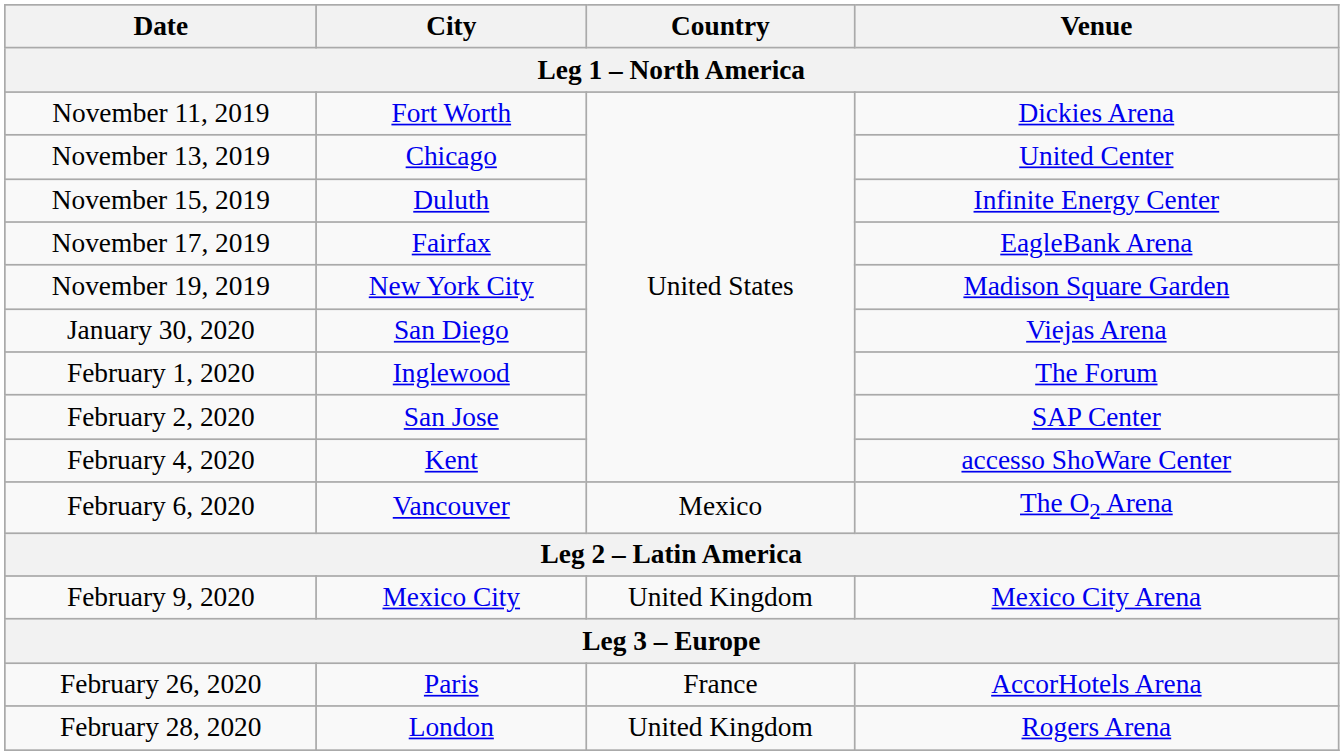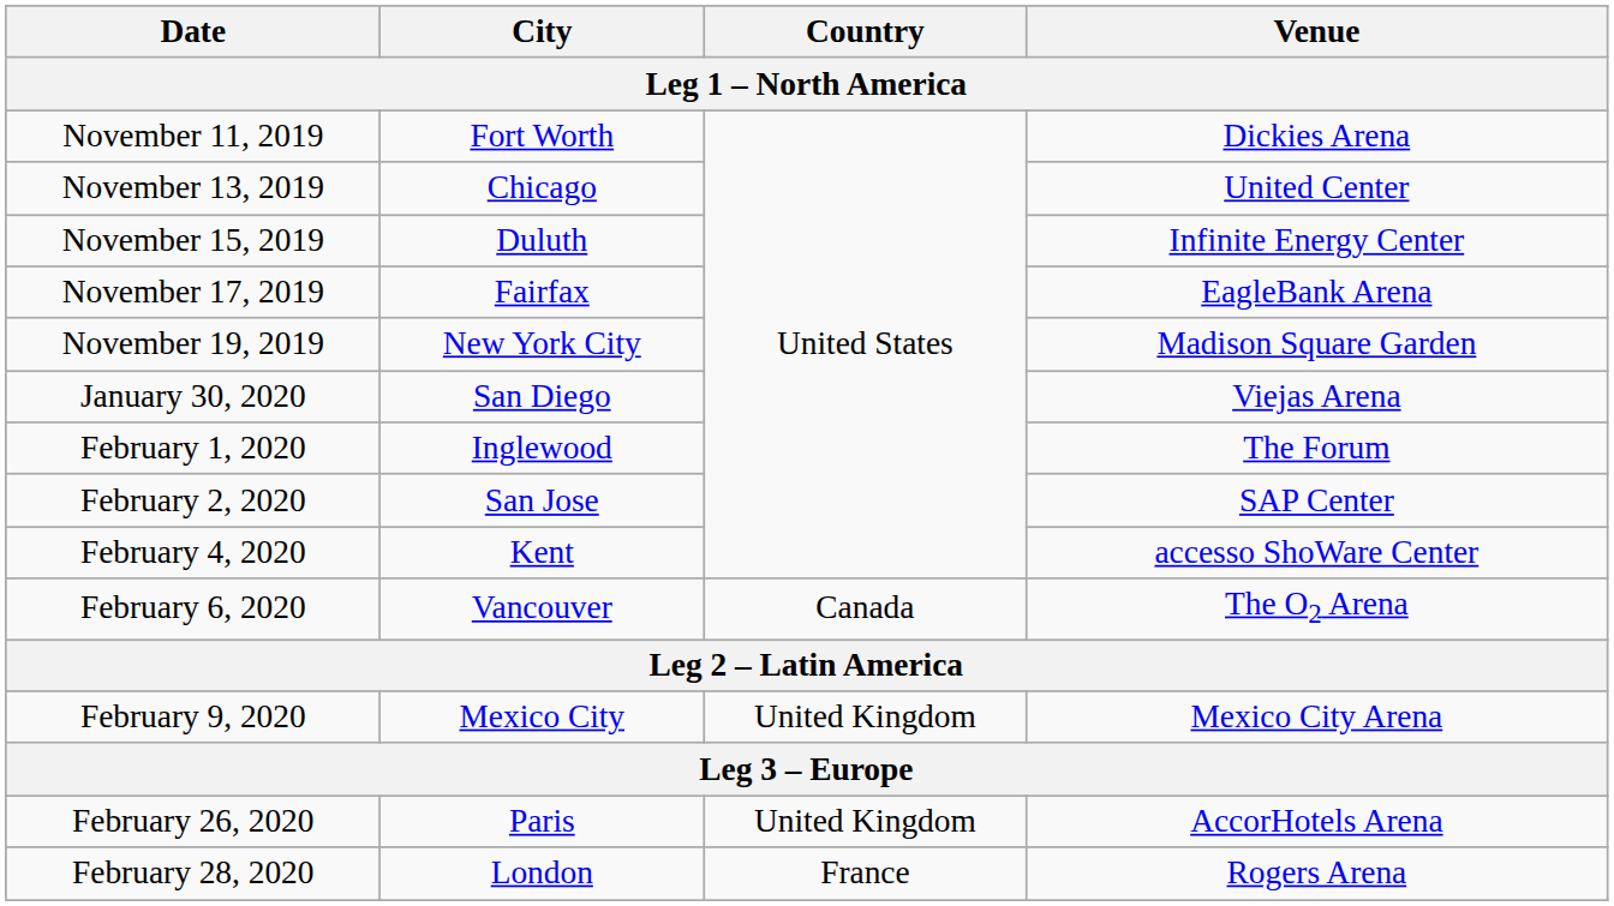 <table class="wikitable" style="text-align:center;">
 <tr>
 <th width="175">Date</th>
 <th width="150">City</th>
 <th width="150">Country</th>
 <th width="275">Venue</th>
 </tr>
 <tr>
 <th colspan="8">Leg 1 – North America</th>
 </tr>
 <tr>
 <td>November 11, 2019</td>
 <td><a href='#'>Fort Worth</a></td>
 <td rowspan="9">United States</td>
 <td><a href='#'>Dickies Arena</a></td>
 </tr>
 <tr>
 <td>November 13, 2019</td>
 <td><a href='#'>Chicago</a></td>
 <td><a href='#'>United Center</a></td>
 </tr>
 <tr>
 <td>November 15, 2019</td>
 <td><a href='#'>Duluth</a></td>
 <td><a href='#'>Infinite Energy Center</a></td>
 </tr>
 <tr>
 <td>November 17, 2019</td>
 <td><a href='#'>Fairfax</a></td>
 <td><a href='#'>EagleBank Arena</a></td>
 </tr>
 <tr>
 <td>November 19, 2019</td>
 <td><a href='#'>New York City</a></td>
 <td><a href='#'>Madison Square Garden</a></td>
 </tr>
 <tr>
 <td>January 30, 2020</td>
 <td><a href='#'>San Diego</a></td>
 <td><a href='#'>Viejas Arena</a></td>
 </tr>
 <tr>
 <td>February 1, 2020</td>
 <td><a href='#'>Inglewood</a></td>
 <td><a href='#'>The Forum</a></td>
 </tr>
 <tr>
 <td>February 2, 2020</td>
 <td><a href='#'>San Jose</a></td>
 <td><a href='#'>SAP Center</a></td>
 </tr>
 <tr>
 <td>February 4, 2020</td>
 <td><a href='#'>Kent</a></td>
 <td><a href='#'>accesso ShoWare Center</a></td>
 </tr>
 <tr>
 <td>February 6, 2020</td>
 <td><a href='#'>Vancouver</a></td>
-<td>Mexico</td>
+<td>Canada</td>
 <td><a href='#'>The O<sub>2</sub> Arena</a></td>
 </tr>
 <tr>
 <th colspan="8">Leg 2 – Latin America</th>
 </tr>
 <tr>
 <td>February 9, 2020</td>
 <td><a href='#'>Mexico City</a></td>
 <td>United Kingdom</td>
 <td><a href='#'>Mexico City Arena</a></td>
 </tr>
 <tr>
 <th colspan="8">Leg 3 – Europe</th>
 </tr>
 <tr>
 <td>February 26, 2020</td>
 <td><a href='#'>Paris</a></td>
-<td>France</td>
+<td>United Kingdom</td>
 <td><a href='#'>AccorHotels Arena</a></td>
 </tr>
 <tr>
 <td>February 28, 2020</td>
 <td><a href='#'>London</a></td>
-<td>United Kingdom</td>
+<td>France</td>
 <td><a href='#'>Rogers Arena</a></td>
 </tr>
 <tr>
 </tr>
 </table>
